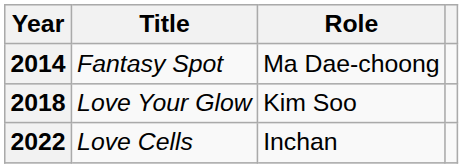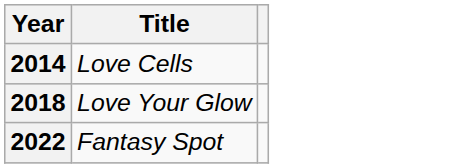 <table class="wikitable plainrowheaders">
 <tr>
 <th scope="col">Year</th>
 <th scope="col">Title</th>
-<th scope="col">Role</th>
 <th scope="col" class="unsortable"></th>
 </tr>
 <tr>
 <th scope="row">2014</th>
-<td><em>Fantasy Spot</em></td>
-<td>Ma Dae-choong</td>
+<td><em>Love Cells</em></td>
 <td></td>
 </tr>
 <tr>
 <th scope="row">2018</th>
 <td><em>Love Your Glow</em></td>
-<td>Kim Soo</td>
 <td></td>
 </tr>
 <tr>
 <th scope="row">2022</th>
-<td><em>Love Cells</em></td>
-<td>Inchan</td>
+<td><em>Fantasy Spot</em></td>
 <td></td>
 </tr>
 </table>
